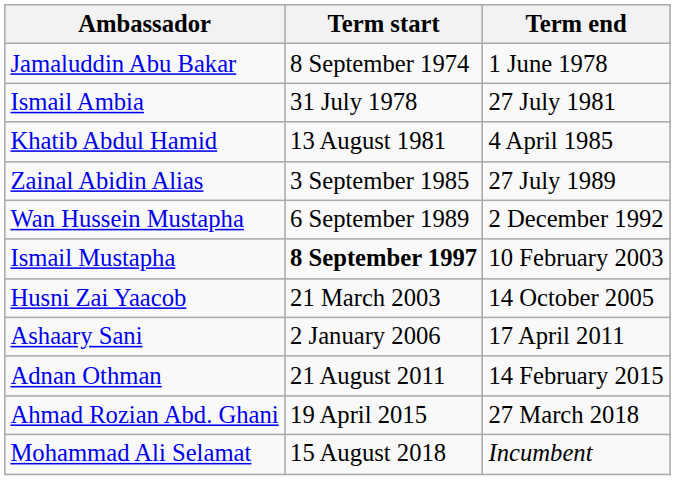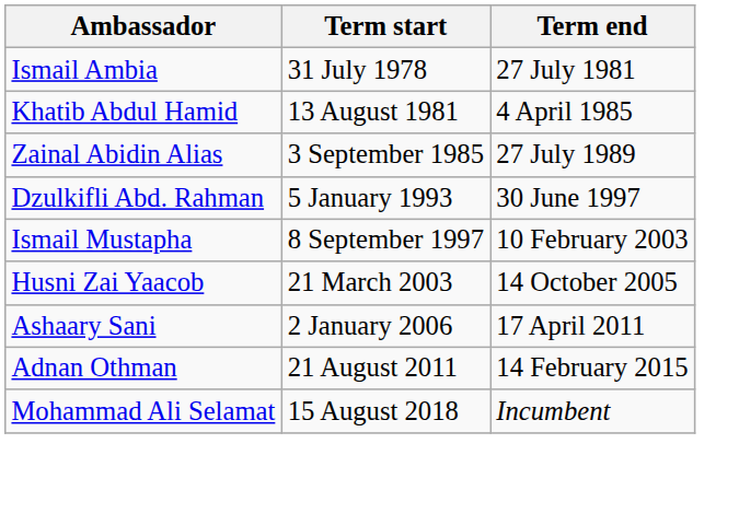 <table class=wikitable>
 <tr>
 <th>Ambassador</th>
 <th>Term start</th>
 <th>Term end</th>
-</tr>
-<tr>
-<td><a href='#'>Jamaluddin Abu Bakar</a></td>
-<td>8 September 1974</td>
-<td>1 June 1978</td>
 </tr>
 <tr>
 <td><a href='#'>Ismail Ambia</a></td>
 <td>31 July 1978</td>
 <td>27 July 1981</td>
 </tr>
 <tr>
 <td><a href='#'>Khatib Abdul Hamid</a></td>
 <td>13 August 1981</td>
 <td>4 April 1985</td>
 </tr>
 <tr>
 <td><a href='#'>Zainal Abidin Alias</a></td>
 <td>3 September 1985</td>
 <td>27 July 1989</td>
 </tr>
 <tr>
-<td><a href='#'>Wan Hussein Mustapha</a></td>
-<td>6 September 1989</td>
-<td>2 December 1992</td>
+<td><a href='#'>Dzulkifli Abd. Rahman</a></td>
+<td>5 January 1993</td>
+<td>30 June 1997</td>
 </tr>
 <tr>
 <td><a href='#'>Ismail Mustapha</a></td>
-<td><strong>8 September 1997</strong></td>
+<td>8 September 1997</td>
 <td>10 February 2003</td>
 </tr>
 <tr>
 <td><a href='#'>Husni Zai Yaacob</a></td>
 <td>21 March 2003</td>
 <td>14 October 2005</td>
 </tr>
 <tr>
 <td><a href='#'>Ashaary Sani</a></td>
 <td>2 January 2006</td>
 <td>17 April 2011</td>
 </tr>
 <tr>
 <td><a href='#'>Adnan Othman</a></td>
 <td>21 August 2011</td>
 <td>14 February 2015</td>
 </tr>
 <tr>
-<td><a href='#'>Ahmad Rozian Abd. Ghani</a></td>
-<td>19 April 2015</td>
-<td>27 March 2018</td>
-</tr>
-<tr>
 <td><a href='#'>Mohammad Ali Selamat</a></td>
 <td>15 August 2018</td>
 <td><em>Incumbent</em></td>
 </tr>
 </table>
